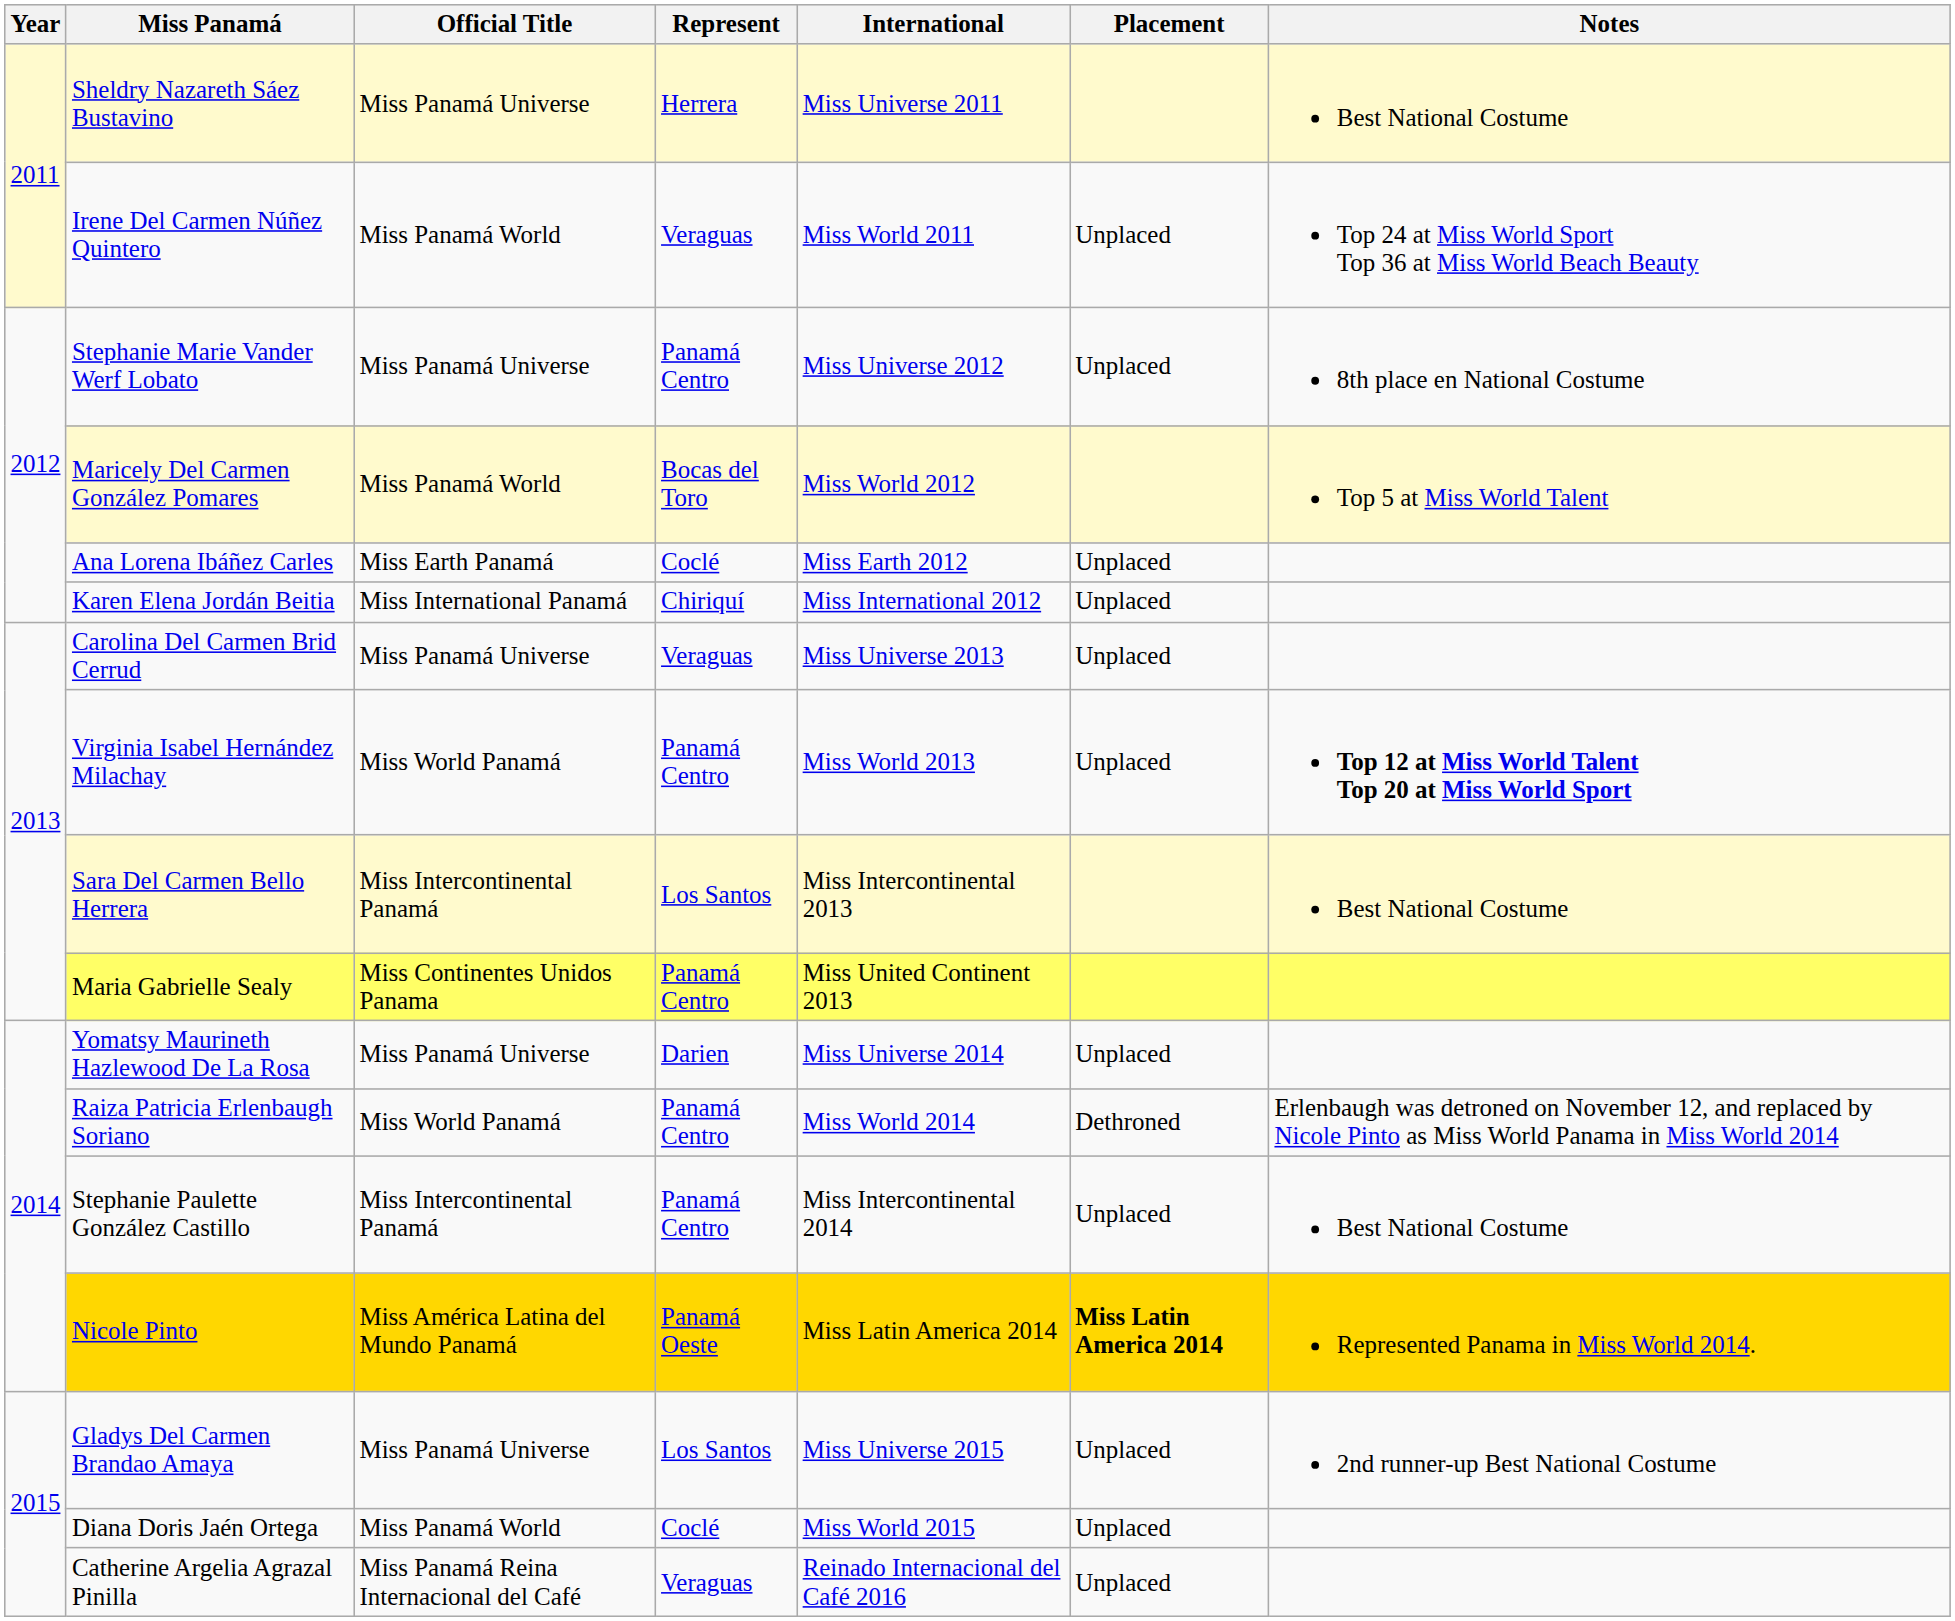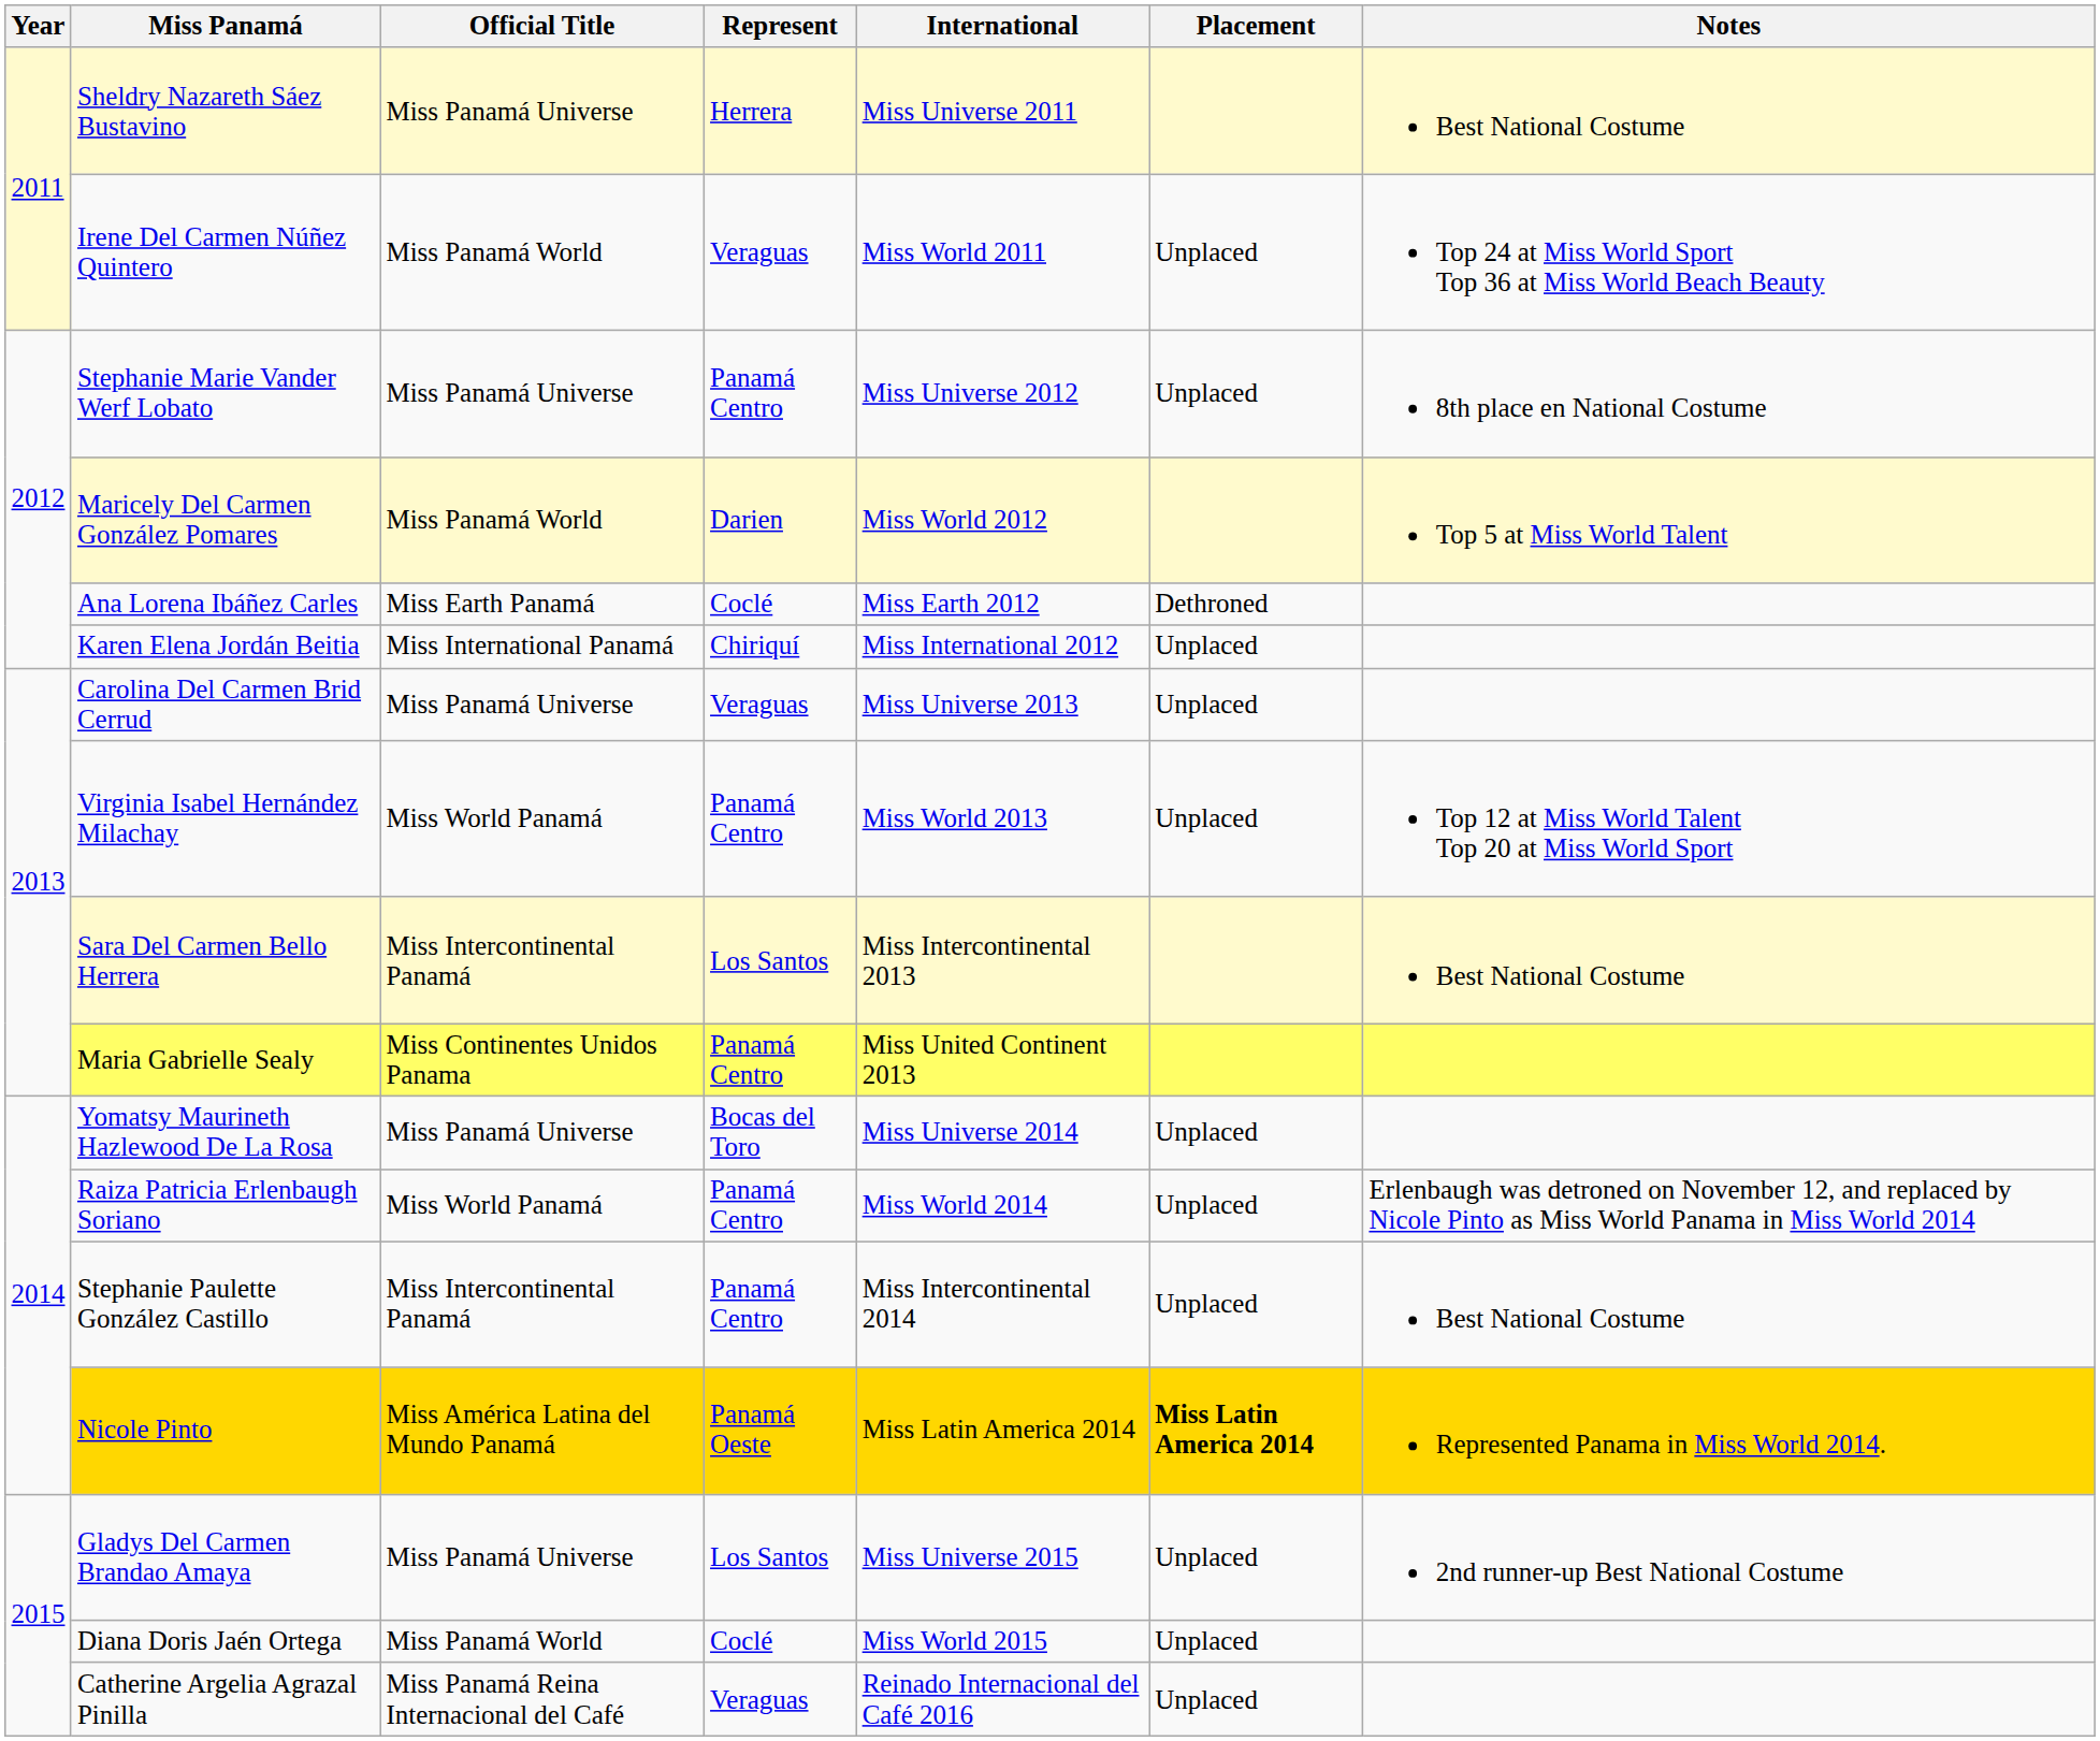 <table class="sortable wikitable">
 <tr>
 <th>Year</th>
 <th>Miss Panamá</th>
 <th>Official Title</th>
 <th>Represent</th>
 <th>International</th>
 <th>Placement</th>
 <th>Notes</th>
 </tr>
 <tr style="background:#fffacd;">
 <td rowspan=2><a href='#'>2011</a></td>
 <td><a href='#'>Sheldry Nazareth Sáez Bustavino</a></td>
 <td>Miss Panamá Universe</td>
 <td><a href='#'>Herrera</a></td>
 <td><a href='#'>Miss Universe 2011</a></td>
 <td></td>
 <td><br><ul><li>Best National Costume</li></ul></td>
 </tr>
 <tr>
 <td><a href='#'>Irene Del Carmen Núñez Quintero</a></td>
 <td>Miss Panamá World</td>
 <td><a href='#'>Veraguas</a></td>
 <td><a href='#'>Miss World 2011</a></td>
 <td>Unplaced</td>
 <td><br><ul><li>Top 24 at <a href='#'>Miss World Sport</a> <br> Top 36 at <a href='#'>Miss World Beach Beauty</a></li></ul></td>
 </tr>
 <tr>
 <td rowspan=4><a href='#'>2012</a></td>
 <td><a href='#'>Stephanie Marie Vander Werf Lobato</a></td>
 <td>Miss Panamá Universe</td>
 <td><a href='#'>Panamá Centro</a></td>
 <td><a href='#'>Miss Universe 2012</a></td>
 <td>Unplaced</td>
 <td><br><ul><li>8th place en National Costume</li></ul></td>
 </tr>
 <tr style="background:#fffacd;">
 <td><a href='#'>Maricely Del Carmen González Pomares</a></td>
 <td>Miss Panamá World</td>
-<td><a href='#'>Bocas del Toro</a></td>
+<td><a href='#'>Darien</a></td>
 <td><a href='#'>Miss World 2012</a></td>
 <td></td>
 <td><br><ul><li>Top 5 at <a href='#'>Miss World Talent</a></li></ul></td>
 </tr>
 <tr>
 <td><a href='#'>Ana Lorena Ibáñez Carles</a></td>
 <td>Miss Earth Panamá</td>
 <td><a href='#'>Coclé</a></td>
 <td><a href='#'>Miss Earth 2012</a></td>
-<td>Unplaced</td>
+<td>Dethroned</td>
 <td></td>
 </tr>
 <tr>
 <td><a href='#'>Karen Elena Jordán Beitia</a></td>
 <td>Miss International Panamá</td>
 <td><a href='#'>Chiriquí</a></td>
 <td><a href='#'>Miss International 2012</a></td>
 <td>Unplaced</td>
 <td></td>
 </tr>
 <tr>
 <td rowspan=4><a href='#'>2013</a></td>
 <td><a href='#'>Carolina Del Carmen Brid Cerrud</a></td>
 <td>Miss Panamá Universe</td>
 <td><a href='#'>Veraguas</a></td>
 <td><a href='#'>Miss Universe 2013</a></td>
 <td>Unplaced</td>
 <td></td>
 </tr>
 <tr>
 <td><a href='#'>Virginia Isabel Hernández Milachay</a></td>
 <td>Miss World Panamá</td>
 <td><a href='#'>Panamá Centro</a></td>
 <td><a href='#'>Miss World 2013</a></td>
 <td>Unplaced</td>
-<td><strong><br><ul><li>Top 12 at <a href='#'>Miss World Talent</a> <br> Top 20 at <a href='#'>Miss World Sport</a></li></ul></strong></td>
+<td><br><ul><li>Top 12 at <a href='#'>Miss World Talent</a> <br> Top 20 at <a href='#'>Miss World Sport</a></li></ul></td>
 </tr>
 <tr style="background:#fffacd;">
 <td><a href='#'>Sara Del Carmen Bello Herrera</a></td>
 <td>Miss Intercontinental Panamá</td>
 <td><a href='#'>Los Santos</a></td>
 <td>Miss Intercontinental 2013</td>
 <td></td>
 <td><br><ul><li>Best National Costume</li></ul></td>
 </tr>
 <tr style="background:#ff6;">
 <td>Maria Gabrielle Sealy</td>
 <td>Miss Continentes Unidos Panama</td>
 <td><a href='#'>Panamá Centro</a></td>
 <td>Miss United Continent 2013</td>
 <td></td>
 <td></td>
 </tr>
 <tr>
 <td rowspan=4><a href='#'>2014</a></td>
 <td><a href='#'>Yomatsy Maurineth Hazlewood De La Rosa</a></td>
 <td>Miss Panamá Universe</td>
-<td><a href='#'>Darien</a></td>
+<td><a href='#'>Bocas del Toro</a></td>
 <td><a href='#'>Miss Universe 2014</a></td>
 <td>Unplaced</td>
 <td></td>
 </tr>
 <tr>
 <td><a href='#'>Raiza Patricia Erlenbaugh Soriano</a></td>
 <td>Miss World Panamá</td>
 <td><a href='#'>Panamá Centro</a></td>
 <td><a href='#'>Miss World 2014</a></td>
-<td>Dethroned</td>
+<td>Unplaced</td>
 <td>Erlenbaugh was detroned on November 12, and replaced by <a href='#'>Nicole Pinto</a> as Miss World Panama in <a href='#'>Miss World 2014</a></td>
 </tr>
 <tr>
 <td>Stephanie Paulette González Castillo</td>
 <td>Miss Intercontinental Panamá</td>
 <td><a href='#'>Panamá Centro</a></td>
 <td>Miss Intercontinental 2014</td>
 <td>Unplaced</td>
 <td><br><ul><li>Best National Costume</li></ul></td>
 </tr>
 <tr style="background:gold;">
 <td><a href='#'>Nicole Pinto</a></td>
 <td>Miss América Latina del Mundo Panamá</td>
 <td><a href='#'>Panamá Oeste</a></td>
 <td>Miss Latin America 2014</td>
 <td><strong>Miss Latin America 2014</strong></td>
 <td><br><ul><li>Represented Panama in <a href='#'>Miss World 2014</a>.</li></ul></td>
 </tr>
 <tr>
 <td rowspan=3><a href='#'>2015</a></td>
 <td><a href='#'>Gladys Del Carmen Brandao Amaya</a></td>
 <td>Miss Panamá Universe</td>
 <td><a href='#'>Los Santos</a></td>
 <td><a href='#'>Miss Universe 2015</a></td>
 <td>Unplaced</td>
 <td><br><ul><li>2nd runner-up Best National Costume</li></ul></td>
 </tr>
 <tr>
 <td>Diana Doris Jaén Ortega</td>
 <td>Miss Panamá World</td>
 <td><a href='#'>Coclé</a></td>
 <td><a href='#'>Miss World 2015</a></td>
 <td>Unplaced</td>
 <td></td>
 </tr>
 <tr>
 <td>Catherine Argelia Agrazal Pinilla</td>
 <td>Miss Panamá Reina Internacional del Café</td>
 <td><a href='#'>Veraguas</a></td>
 <td><a href='#'>Reinado Internacional del Café 2016</a></td>
 <td>Unplaced</td>
 <td></td>
 </tr>
 </table>
